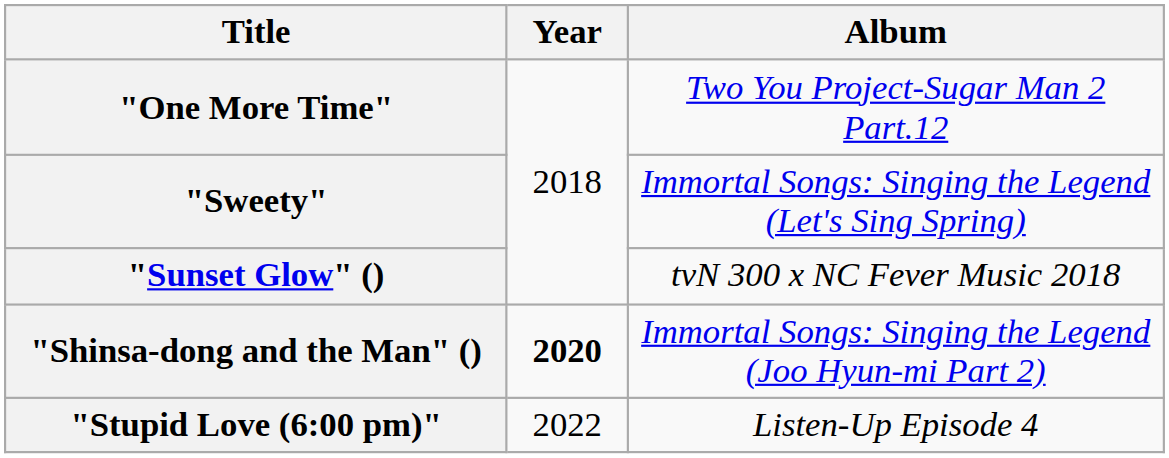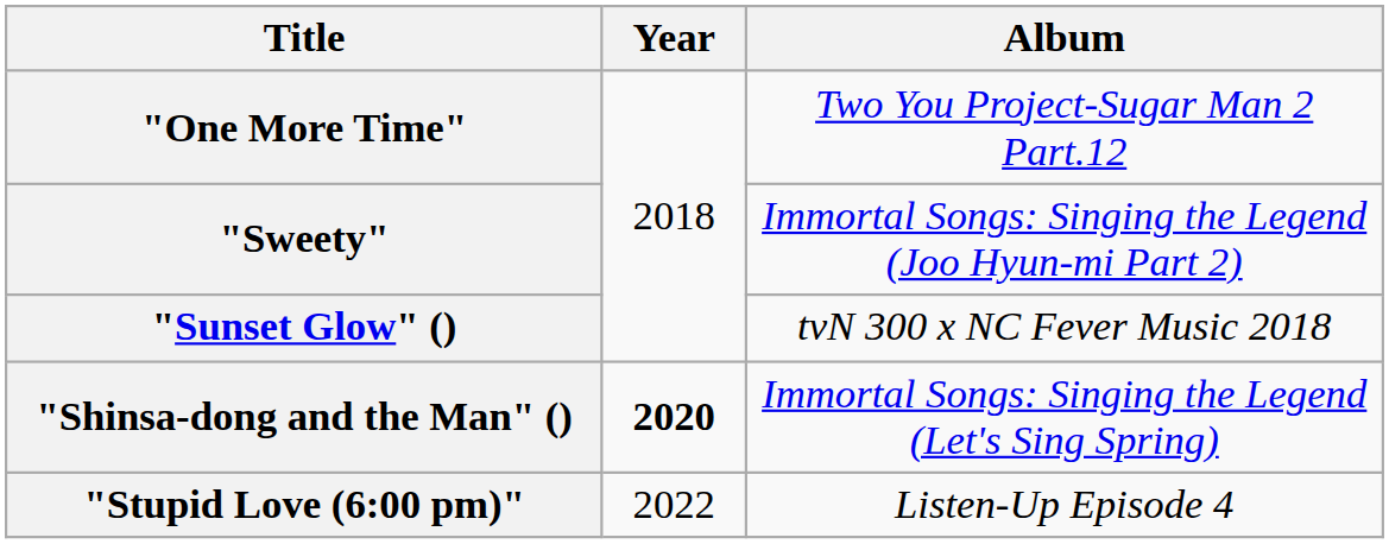 <table class="wikitable plainrowheaders" style="text-align:center;">
 <tr>
 <th scope="col" style="width:14em;">Title</th>
 <th scope="col" style="width:3em">Year</th>
 <th scope="col" style="width:15em;">Album</th>
 </tr>
 <tr>
 <th scope="row">"One More Time"</th>
 <td rowspan="3">2018</td>
 <td><em><a href='#'>Two You Project-Sugar Man 2 Part.12</a></em></td>
 </tr>
 <tr>
 <th scope="row">"Sweety"</th>
-<td><em><a href='#'>Immortal Songs: Singing the Legend (Let's Sing Spring)</a></em></td>
+<td><em><a href='#'>Immortal Songs: Singing the Legend (Joo Hyun-mi Part 2)</a></em></td>
 </tr>
 <tr>
 <th scope="row">"<a href='#'>Sunset Glow</a>" ()</th>
 <td><em>tvN 300 x NC Fever Music 2018</em></td>
 </tr>
 <tr>
 <th scope="row">"Shinsa-dong and the Man" ()</th>
 <td><strong>2020</strong></td>
-<td><em><a href='#'>Immortal Songs: Singing the Legend (Joo Hyun-mi Part 2)</a></em></td>
+<td><em><a href='#'>Immortal Songs: Singing the Legend (Let's Sing Spring)</a></em></td>
 </tr>
 <tr>
 <th scope="row">"Stupid Love (6:00 pm)"</th>
 <td>2022</td>
 <td><em>Listen-Up Episode 4</em></td>
 </tr>
 </table>
